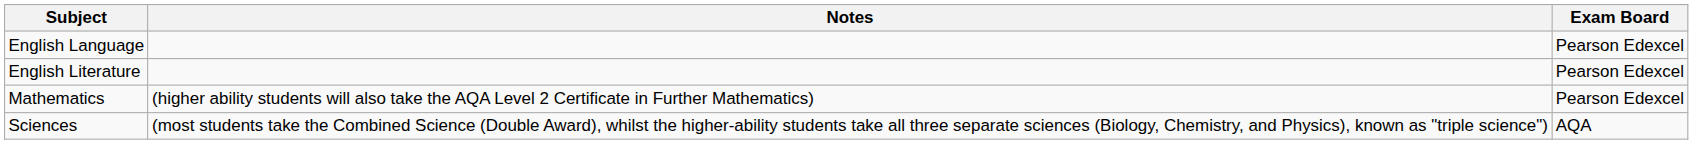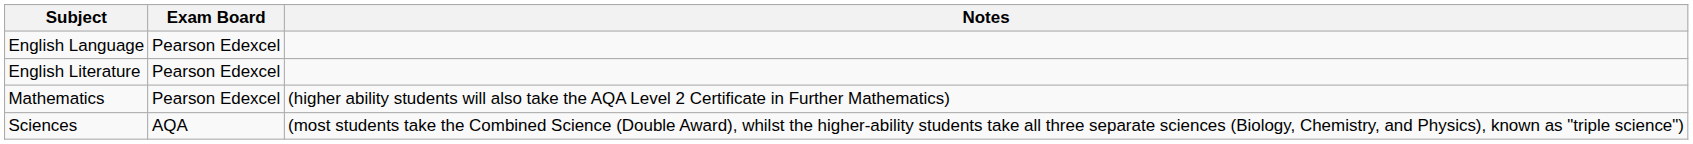 <table class="wikitable mw-collapsible mw-collapsed">
 <tr>
 <th>Subject</th>
+<th>Exam Board</th>
 <th>Notes</th>
-<th>Exam Board</th>
 </tr>
 <tr>
 <td>English Language</td>
+<td>Pearson Edexcel</td>
 <td></td>
-<td>Pearson Edexcel</td>
 </tr>
 <tr>
 <td>English Literature</td>
+<td>Pearson Edexcel</td>
 <td></td>
-<td>Pearson Edexcel</td>
 </tr>
 <tr>
 <td>Mathematics</td>
+<td>Pearson Edexcel</td>
 <td>(higher ability students will also take the AQA Level 2 Certificate in Further Mathematics)</td>
-<td>Pearson Edexcel</td>
 </tr>
 <tr>
 <td>Sciences</td>
+<td>AQA</td>
 <td>(most students take the Combined Science (Double Award), whilst the higher-ability students take all three separate sciences (Biology, Chemistry, and Physics), known as "triple science")</td>
-<td>AQA</td>
 </tr>
 </table>
